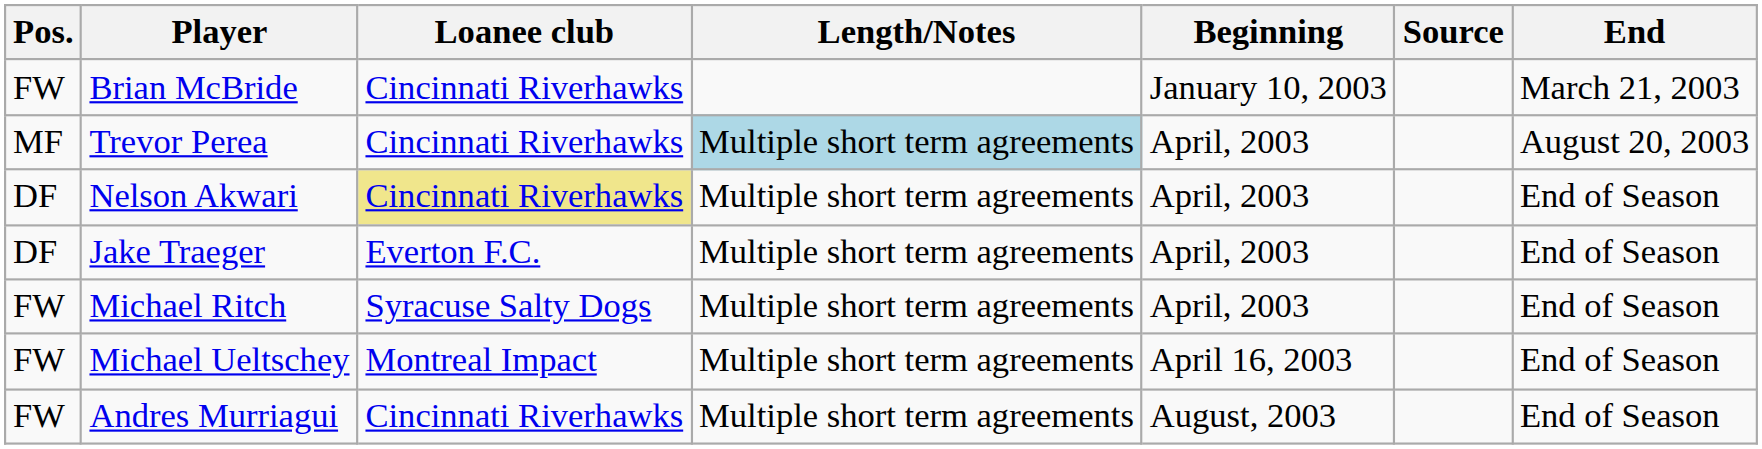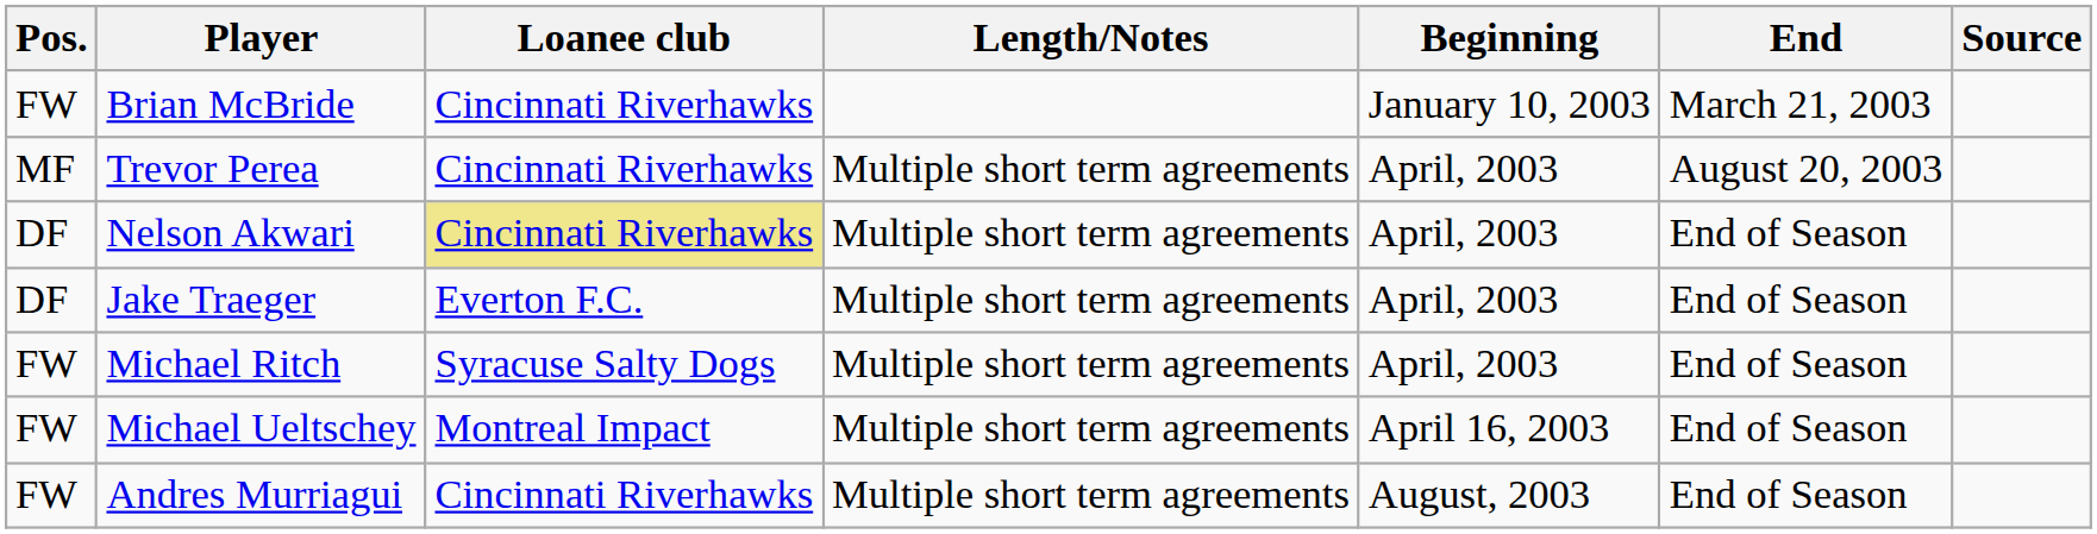 <table class="wikitable sortable" style="text-align: left">
 <tr>
 <th><strong>Pos.</strong></th>
 <th><strong>Player</strong></th>
 <th><strong>Loanee club</strong></th>
 <th><strong>Length/Notes</strong></th>
 <th><strong>Beginning</strong></th>
+<th><strong>End</strong></th>
 <th><strong>Source</strong></th>
-<th><strong>End</strong></th>
 </tr>
 <tr>
 <td>FW</td>
 <td> <a href='#'>Brian McBride</a></td>
 <td> <a href='#'>Cincinnati Riverhawks</a></td>
 <td></td>
 <td>January 10, 2003</td>
+<td>March 21, 2003</td>
 <td align=center></td>
-<td>March 21, 2003</td>
 </tr>
 <tr>
 <td>MF</td>
 <td> <a href='#'>Trevor Perea</a></td>
 <td> <a href='#'>Cincinnati Riverhawks</a></td>
-<td style="background: lightblue;">Multiple short term agreements</td>
+<td>Multiple short term agreements</td>
 <td>April, 2003</td>
+<td>August 20, 2003</td>
 <td align=center></td>
-<td>August 20, 2003</td>
 </tr>
 <tr>
 <td>DF</td>
 <td> <a href='#'>Nelson Akwari</a></td>
 <td style="background: khaki;"> <a href='#'>Cincinnati Riverhawks</a></td>
 <td>Multiple short term agreements</td>
 <td>April, 2003</td>
+<td>End of Season</td>
 <td align=center></td>
-<td>End of Season</td>
 </tr>
 <tr>
 <td>DF</td>
 <td> <a href='#'>Jake Traeger</a></td>
 <td> <a href='#'>Everton F.C.</a></td>
 <td>Multiple short term agreements</td>
 <td>April, 2003</td>
+<td>End of Season</td>
 <td align=center></td>
-<td>End of Season</td>
 </tr>
 <tr>
 <td>FW</td>
 <td> <a href='#'>Michael Ritch</a></td>
 <td> <a href='#'>Syracuse Salty Dogs</a></td>
 <td>Multiple short term agreements</td>
 <td>April, 2003</td>
+<td>End of Season</td>
 <td align=center></td>
-<td>End of Season</td>
 </tr>
 <tr>
 <td>FW</td>
 <td> <a href='#'>Michael Ueltschey</a></td>
 <td> <a href='#'>Montreal Impact</a></td>
 <td>Multiple short term agreements</td>
 <td>April 16, 2003</td>
+<td>End of Season</td>
 <td align=center></td>
-<td>End of Season</td>
 </tr>
 <tr>
 <td>FW</td>
 <td> <a href='#'>Andres Murriagui</a></td>
 <td> <a href='#'>Cincinnati Riverhawks</a></td>
 <td>Multiple short term agreements</td>
 <td>August, 2003</td>
+<td>End of Season</td>
 <td align=center></td>
-<td>End of Season</td>
 </tr>
 </table>
